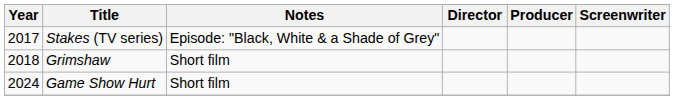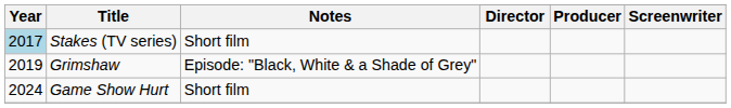 <table class="wikitable plainrowheaders">
 <tr>
 <th rowspan="2" style="width:33px;">Year</th>
 <th rowspan="2">Title</th>
 <th rowspan="2">Notes</th>
 </tr>
 <tr>
 <th width=65>Director</th>
 <th width=65>Producer</th>
 <th width=65>Screenwriter</th>
 </tr>
 <tr>
-<td>2017</td>
+<td style="background: lightblue;">2017</td>
 <td><em>Stakes</em> (TV series)</td>
-<td>Episode: "Black, White & a Shade of Grey"</td>
+<td>Short film</td>
 <td></td>
 <td></td>
 <td></td>
 </tr>
 <tr>
-<td>2018</td>
+<td>2019</td>
 <td><em>Grimshaw</em></td>
-<td>Short film</td>
+<td>Episode: "Black, White & a Shade of Grey"</td>
 <td></td>
 <td></td>
 <td></td>
 </tr>
 <tr>
 <td>2024</td>
 <td><em>Game Show Hurt</em></td>
 <td>Short film</td>
 <td></td>
 <td></td>
 <td></td>
 </tr>
 <tr>
 </tr>
 </table>
